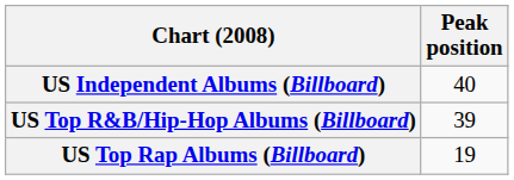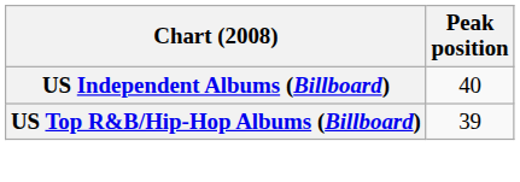 <table class="wikitable sortable plainrowheaders" style="text-align:center">
 <tr>
 <th scope="col">Chart (2008)</th>
 <th scope="col">Peak<br>position</th>
 </tr>
 <tr>
 <th scope="row">US <a href='#'>Independent Albums</a> (<em><a href='#'>Billboard</a></em>)</th>
 <td>40</td>
 </tr>
 <tr>
 <th scope="row">US <a href='#'>Top R&B/Hip-Hop Albums</a> (<em><a href='#'>Billboard</a></em>)</th>
 <td>39</td>
 </tr>
-<tr>
-<th scope="row">US <a href='#'>Top Rap Albums</a> (<em><a href='#'>Billboard</a></em>)</th>
-<td>19</td>
-</tr>
 </table>
